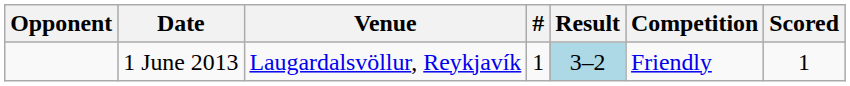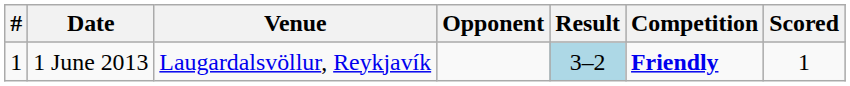 <table class="wikitable">
 <tr>
-<th>Opponent</th>
+<th>#</th>
 <th>Date</th>
 <th>Venue</th>
-<th>#</th>
+<th>Opponent</th>
 <th>Result</th>
 <th>Competition</th>
 <th>Scored</th>
 </tr>
 <tr>
-<td></td>
+<td>1</td>
 <td>1 June 2013</td>
 <td><a href='#'>Laugardalsvöllur</a>, <a href='#'>Reykjavík</a></td>
-<td>1</td>
+<td></td>
 <td align="center" style="background: lightblue;">3–2</td>
-<td><a href='#'>Friendly</a></td>
+<td><strong><a href='#'>Friendly</a></strong></td>
 <td align="center">1</td>
 </tr>
 </table>
